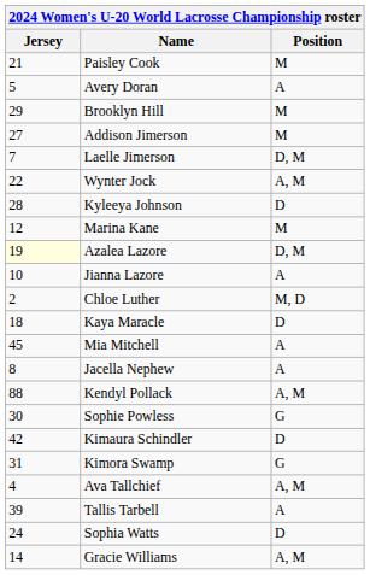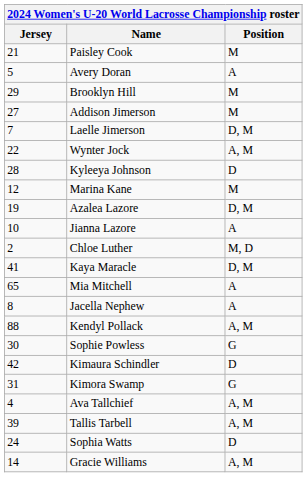 <table class="wikitable collapsible collapsed" style="font-size: 90%">
 <tr>
 <th colspan="5"><a href='#'>2024 Women's U-20 World Lacrosse Championship</a> roster</th>
 </tr>
 <tr>
 <th>Jersey</th>
 <th>Name</th>
 <th>Position</th>
 </tr>
 <tr>
 <td>21</td>
 <td>Paisley Cook</td>
 <td>M</td>
 </tr>
 <tr>
 <td>5</td>
 <td>Avery Doran</td>
 <td>A</td>
 </tr>
 <tr>
 <td>29</td>
 <td>Brooklyn Hill</td>
 <td>M</td>
 </tr>
 <tr>
 <td>27</td>
 <td>Addison Jimerson</td>
 <td>M</td>
 </tr>
 <tr>
 <td>7</td>
 <td>Laelle Jimerson</td>
 <td>D, M</td>
 </tr>
 <tr>
 <td>22</td>
 <td>Wynter Jock</td>
 <td>A, M</td>
 </tr>
 <tr>
 <td>28</td>
 <td>Kyleeya Johnson</td>
 <td>D</td>
 </tr>
 <tr>
 <td>12</td>
 <td>Marina Kane</td>
 <td>M</td>
 </tr>
 <tr>
-<td style="background: lightyellow;">19</td>
+<td>19</td>
 <td>Azalea Lazore</td>
 <td>D, M</td>
 </tr>
 <tr>
 <td>10</td>
 <td>Jianna Lazore</td>
 <td>A</td>
 </tr>
 <tr>
 <td>2</td>
 <td>Chloe Luther</td>
 <td>M, D</td>
 </tr>
 <tr>
-<td>18</td>
+<td>41</td>
 <td>Kaya Maracle</td>
-<td>D</td>
+<td>D, M</td>
 </tr>
 <tr>
-<td>45</td>
+<td>65</td>
 <td>Mia Mitchell</td>
 <td>A</td>
 </tr>
 <tr>
 <td>8</td>
 <td>Jacella Nephew</td>
 <td>A</td>
 </tr>
 <tr>
 <td>88</td>
 <td>Kendyl Pollack</td>
 <td>A, M</td>
 </tr>
 <tr>
 <td>30</td>
 <td>Sophie Powless</td>
 <td>G</td>
 </tr>
 <tr>
 <td>42</td>
 <td>Kimaura Schindler</td>
 <td>D</td>
 </tr>
 <tr>
 <td>31</td>
 <td>Kimora Swamp</td>
 <td>G</td>
 </tr>
 <tr>
 <td>4</td>
 <td>Ava Tallchief</td>
 <td>A, M</td>
 </tr>
 <tr>
 <td>39</td>
 <td>Tallis Tarbell</td>
-<td>A</td>
+<td>A, M</td>
 </tr>
 <tr>
 <td>24</td>
 <td>Sophia Watts</td>
 <td>D</td>
 </tr>
 <tr>
 <td>14</td>
 <td>Gracie Williams</td>
 <td>A, M</td>
 </tr>
 </table>
